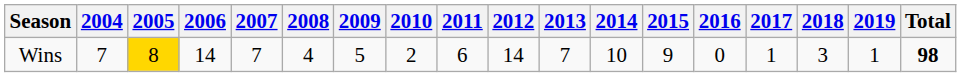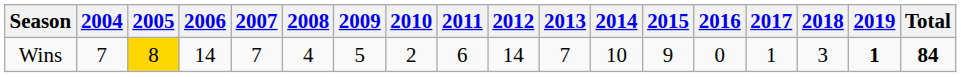 <table class="wikitable">
 <tr>
 <th>Season</th>
 <th><a href='#'>2004</a></th>
 <th><a href='#'>2005</a></th>
 <th><a href='#'>2006</a></th>
 <th><a href='#'>2007</a></th>
 <th><a href='#'>2008</a></th>
 <th><a href='#'>2009</a></th>
 <th><a href='#'>2010</a></th>
 <th><a href='#'>2011</a></th>
 <th><a href='#'>2012</a></th>
 <th><a href='#'>2013</a></th>
 <th><a href='#'>2014</a></th>
 <th><a href='#'>2015</a></th>
 <th><a href='#'>2016</a></th>
 <th><a href='#'>2017</a></th>
 <th><a href='#'>2018</a></th>
 <th><a href='#'>2019</a></th>
 <th><strong>Total</strong></th>
 </tr>
 <tr style="text-align:center;">
 <td>Wins</td>
 <td>7</td>
 <td style="background: gold;">8</td>
 <td>14</td>
 <td>7</td>
 <td>4</td>
 <td>5</td>
 <td>2</td>
 <td>6</td>
 <td>14</td>
 <td>7</td>
 <td>10</td>
 <td>9</td>
 <td>0</td>
 <td>1</td>
 <td>3</td>
-<td>1</td>
-<td><strong>98</strong></td>
+<td><strong>1</strong></td>
+<td><strong>84</strong></td>
 </tr>
 </table>
